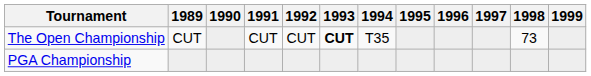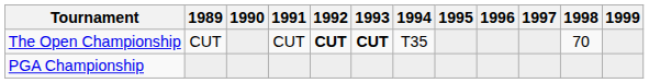 <table class="wikitable" style="font-size:95%;text-align:center;">
 <tr>
 <th>Tournament</th>
 <th>1989</th>
 <th>1990</th>
 <th>1991</th>
 <th>1992</th>
 <th>1993</th>
 <th>1994</th>
 <th>1995</th>
 <th>1996</th>
 <th>1997</th>
 <th>1998</th>
 <th>1999</th>
 </tr>
 <tr>
 <td align=left><a href='#'>The Open Championship</a></td>
 <td>CUT</td>
 <td style="background:#eeeeee;"></td>
 <td>CUT</td>
-<td>CUT</td>
+<td><strong>CUT</strong></td>
 <td><strong>CUT</strong></td>
 <td>T35</td>
 <td style="background:#eeeeee;"></td>
 <td style="background:#eeeeee;"></td>
 <td style="background:#eeeeee;"></td>
-<td>73</td>
+<td>70</td>
 <td style="background:#eeeeee;"></td>
 </tr>
 <tr>
 <td align=left><a href='#'>PGA Championship</a></td>
 <td style="background:#eeeeee;"></td>
 <td style="background:#eeeeee;"></td>
 <td style="background:#eeeeee;"></td>
 <td style="background:#eeeeee;"></td>
 <td style="background:#eeeeee;"></td>
 <td style="background:#eeeeee;"></td>
 <td style="background:#eeeeee;"></td>
 <td style="background:#eeeeee;"></td>
 <td style="background:#eeeeee;"></td>
 <td style="background:#eeeeee;"></td>
 <td style="background:#eeeeee;"></td>
 </tr>
 </table>
